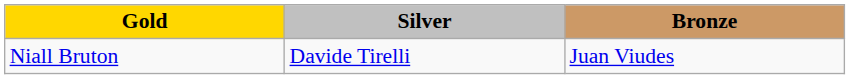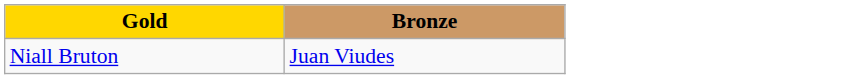 <table class="wikitable" style="text-align:left">
 <tr align="center">
 <td width=200 bgcolor=gold><strong>Gold</strong></td>
-<td width=200 bgcolor=silver><strong>Silver</strong></td>
 <td width=200 bgcolor=CC9966><strong>Bronze</strong></td>
 </tr>
 <tr>
 <td><a href='#'>Niall Bruton</a><br><em></em></td>
-<td><a href='#'>Davide Tirelli</a><br><em></em></td>
 <td><a href='#'>Juan Viudes</a><br><em></em></td>
 </tr>
 </table>
